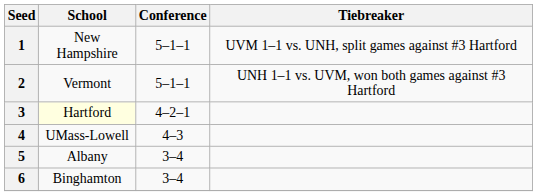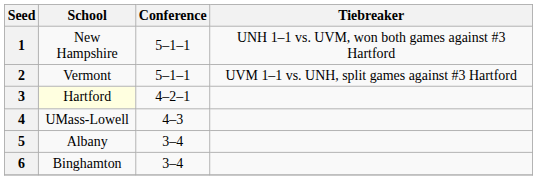 <table class="wikitable" style="text-align:center">
 <tr>
 <th>Seed</th>
 <th>School</th>
 <th>Conference</th>
 <th>Tiebreaker</th>
 </tr>
 <tr>
 <th>1</th>
 <td>New Hampshire</td>
 <td>5–1–1</td>
-<td>UVM 1–1 vs. UNH, split games against #3 Hartford</td>
+<td>UNH 1–1 vs. UVM, won both games against #3 Hartford</td>
 </tr>
 <tr>
 <th>2</th>
 <td>Vermont</td>
 <td>5–1–1</td>
-<td>UNH 1–1 vs. UVM, won both games against #3 Hartford</td>
+<td>UVM 1–1 vs. UNH, split games against #3 Hartford</td>
 </tr>
 <tr>
 <th>3</th>
 <td style="background: lightyellow;">Hartford</td>
 <td>4–2–1</td>
 <td></td>
 </tr>
 <tr>
 <th>4</th>
 <td>UMass-Lowell</td>
 <td>4–3</td>
 <td></td>
 </tr>
 <tr>
 <th>5</th>
 <td>Albany</td>
 <td>3–4</td>
 <td></td>
 </tr>
 <tr>
 <th>6</th>
 <td>Binghamton</td>
 <td>3–4</td>
 <td></td>
 </tr>
 <tr>
 </tr>
 </table>
